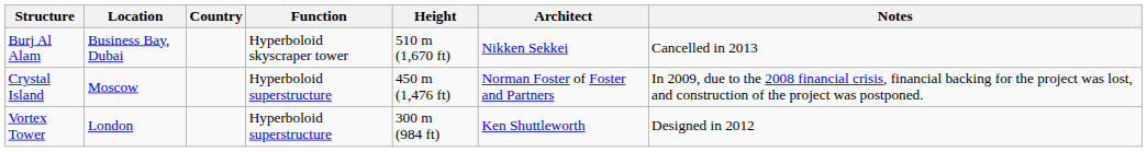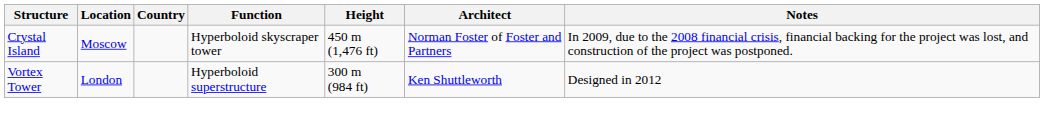 <table class="wikitable sortable">
 <tr>
 <th>Structure</th>
 <th>Location</th>
 <th>Country</th>
 <th>Function</th>
 <th>Height</th>
 <th>Architect</th>
 <th>Notes</th>
 </tr>
 <tr>
-<td><a href='#'>Burj Al Alam</a></td>
-<td><a href='#'>Business Bay</a>, <a href='#'>Dubai</a></td>
-<td></td>
-<td>Hyperboloid skyscraper tower</td>
-<td>510 m (1,670 ft)</td>
-<td><a href='#'>Nikken Sekkei</a></td>
-<td>Cancelled in 2013</td>
-</tr>
-<tr>
 <td><a href='#'>Crystal Island</a></td>
 <td><a href='#'>Moscow</a></td>
 <td></td>
-<td>Hyperboloid <a href='#'>superstructure</a></td>
+<td>Hyperboloid skyscraper tower</td>
 <td>450 m (1,476 ft)</td>
 <td><a href='#'>Norman Foster</a> of <a href='#'>Foster and Partners</a></td>
 <td>In 2009, due to the <a href='#'>2008 financial crisis</a>, financial backing for the project was lost, and construction of the project was postponed.</td>
 </tr>
 <tr>
 <td><a href='#'>Vortex Tower</a></td>
 <td><a href='#'>London</a></td>
 <td></td>
 <td>Hyperboloid <a href='#'>superstructure</a></td>
 <td>300 m (984 ft)</td>
 <td><a href='#'>Ken Shuttleworth</a></td>
 <td>Designed in 2012</td>
 </tr>
 </table>
